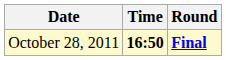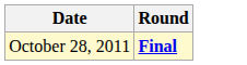 <table class="wikitable">
 <tr>
 <th>Date</th>
-<th>Time</th>
 <th>Round</th>
 </tr>
 <tr style=background:lemonchiffon>
 <td>October 28, 2011</td>
-<td><strong>16:50</strong></td>
 <td><strong><a href='#'>Final</a></strong></td>
 </tr>
 </table>
